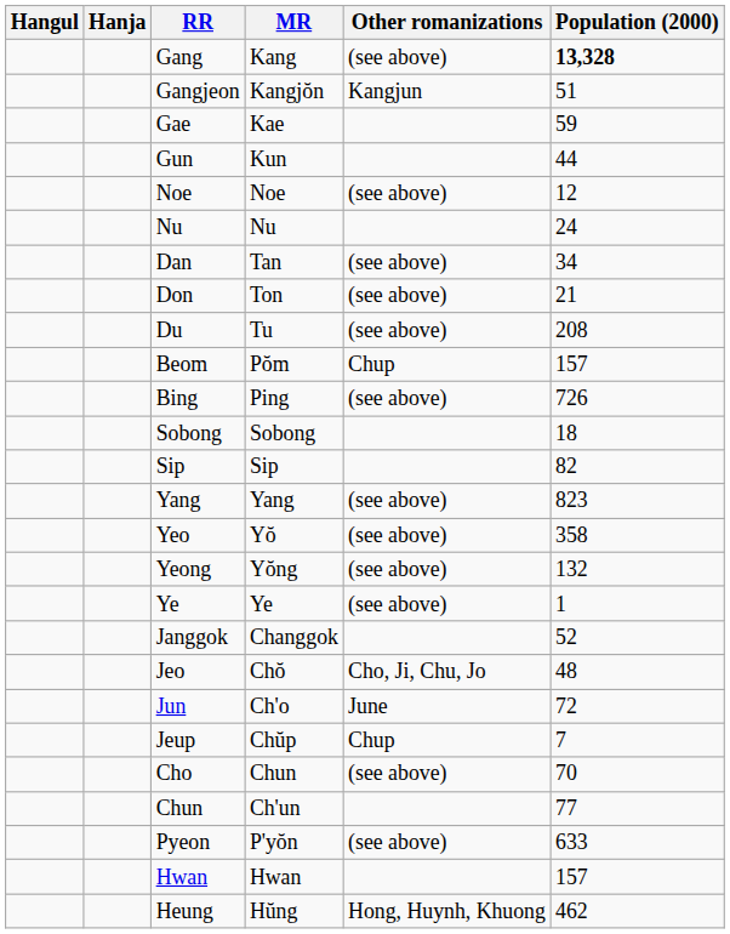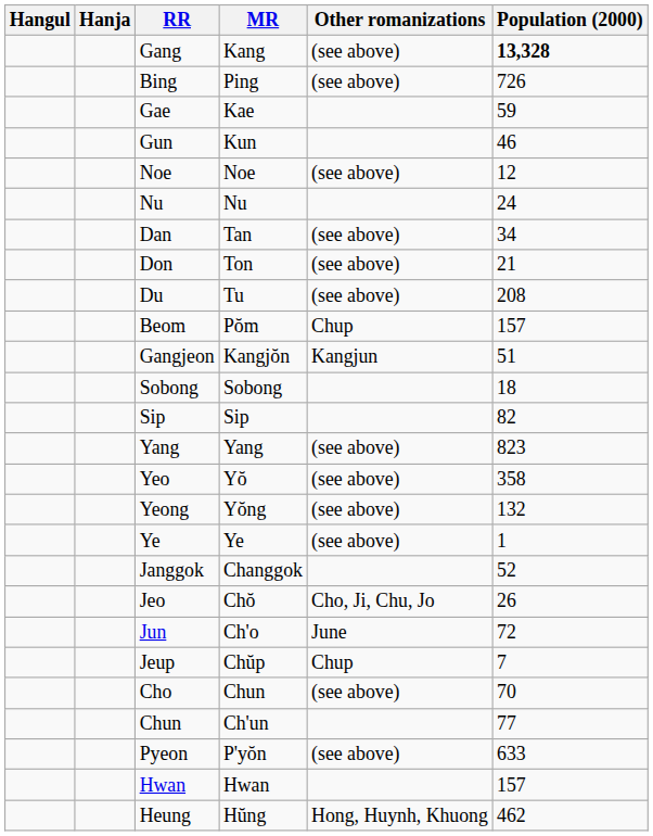 <table class="wikitable sortable">
 <tr>
 <th>Hangul</th>
 <th>Hanja</th>
 <th><a href='#'>RR</a></th>
 <th><a href='#'>MR</a></th>
 <th>Other romanizations</th>
 <th>Population (2000)</th>
 </tr>
 <tr>
 <td></td>
 <td></td>
 <td>Gang</td>
 <td>Kang</td>
 <td>(see above)</td>
 <td><strong>13,328</strong></td>
 </tr>
 <tr>
 <td></td>
 <td></td>
-<td>Gangjeon</td>
-<td>Kangjŏn</td>
-<td>Kangjun</td>
-<td>51</td>
+<td>Bing</td>
+<td>Ping</td>
+<td>(see above)</td>
+<td>726</td>
 </tr>
 <tr>
 <td></td>
 <td></td>
 <td>Gae</td>
 <td>Kae</td>
 <td></td>
 <td>59</td>
 </tr>
 <tr>
 <td></td>
 <td></td>
 <td>Gun</td>
 <td>Kun</td>
 <td></td>
-<td>44</td>
+<td>46</td>
 </tr>
 <tr>
 <td></td>
 <td></td>
 <td>Noe</td>
 <td>Noe</td>
 <td>(see above)</td>
 <td>12</td>
 </tr>
 <tr>
 <td></td>
 <td></td>
 <td>Nu</td>
 <td>Nu</td>
 <td></td>
 <td>24</td>
 </tr>
 <tr>
 <td></td>
 <td></td>
 <td>Dan</td>
 <td>Tan</td>
 <td>(see above)</td>
 <td>34</td>
 </tr>
 <tr>
 <td></td>
 <td></td>
 <td>Don</td>
 <td>Ton</td>
 <td>(see above)</td>
 <td>21</td>
 </tr>
 <tr>
 <td></td>
 <td></td>
 <td>Du</td>
 <td>Tu</td>
 <td>(see above)</td>
 <td>208</td>
 </tr>
 <tr>
 <td></td>
 <td></td>
 <td>Beom</td>
 <td>Pŏm</td>
 <td>Chup</td>
 <td>157</td>
 </tr>
 <tr>
 <td></td>
 <td></td>
-<td>Bing</td>
-<td>Ping</td>
-<td>(see above)</td>
-<td>726</td>
+<td>Gangjeon</td>
+<td>Kangjŏn</td>
+<td>Kangjun</td>
+<td>51</td>
 </tr>
 <tr>
 <td></td>
 <td></td>
 <td>Sobong</td>
 <td>Sobong</td>
 <td></td>
 <td>18</td>
 </tr>
 <tr>
 <td></td>
 <td></td>
 <td>Sip</td>
 <td>Sip</td>
 <td></td>
 <td>82</td>
 </tr>
 <tr>
 <td></td>
 <td></td>
 <td>Yang</td>
 <td>Yang</td>
 <td>(see above)</td>
 <td>823</td>
 </tr>
 <tr>
 <td></td>
 <td></td>
 <td>Yeo</td>
 <td>Yŏ</td>
 <td>(see above)</td>
 <td>358</td>
 </tr>
 <tr>
 <td></td>
 <td></td>
 <td>Yeong</td>
 <td>Yŏng</td>
 <td>(see above)</td>
 <td>132</td>
 </tr>
 <tr>
 <td></td>
 <td></td>
 <td>Ye</td>
 <td>Ye</td>
 <td>(see above)</td>
 <td>1</td>
 </tr>
 <tr>
 <td></td>
 <td></td>
 <td>Janggok</td>
 <td>Changgok</td>
 <td></td>
 <td>52</td>
 </tr>
 <tr>
 <td></td>
 <td></td>
 <td>Jeo</td>
 <td>Chŏ</td>
 <td>Cho, Ji, Chu, Jo</td>
-<td>48</td>
+<td>26</td>
 </tr>
 <tr>
 <td></td>
 <td></td>
 <td><a href='#'>Jun</a></td>
 <td>Ch'o</td>
 <td>June</td>
 <td>72</td>
 </tr>
 <tr>
 <td></td>
 <td></td>
 <td>Jeup</td>
 <td>Chŭp</td>
 <td>Chup</td>
 <td>7</td>
 </tr>
 <tr>
 <td></td>
 <td></td>
 <td>Cho</td>
 <td>Chun</td>
 <td>(see above)</td>
 <td>70</td>
 </tr>
 <tr>
 <td></td>
 <td></td>
 <td>Chun</td>
 <td>Ch'un</td>
 <td></td>
 <td>77</td>
 </tr>
 <tr>
 <td></td>
 <td></td>
 <td>Pyeon</td>
 <td>P'yŏn</td>
 <td>(see above)</td>
 <td>633</td>
 </tr>
 <tr>
 <td></td>
 <td></td>
 <td><a href='#'>Hwan</a></td>
 <td>Hwan</td>
 <td></td>
 <td>157</td>
 </tr>
 <tr>
 <td></td>
 <td></td>
 <td>Heung</td>
 <td>Hŭng</td>
 <td>Hong, Huynh, Khuong</td>
 <td>462</td>
 </tr>
 </table>
